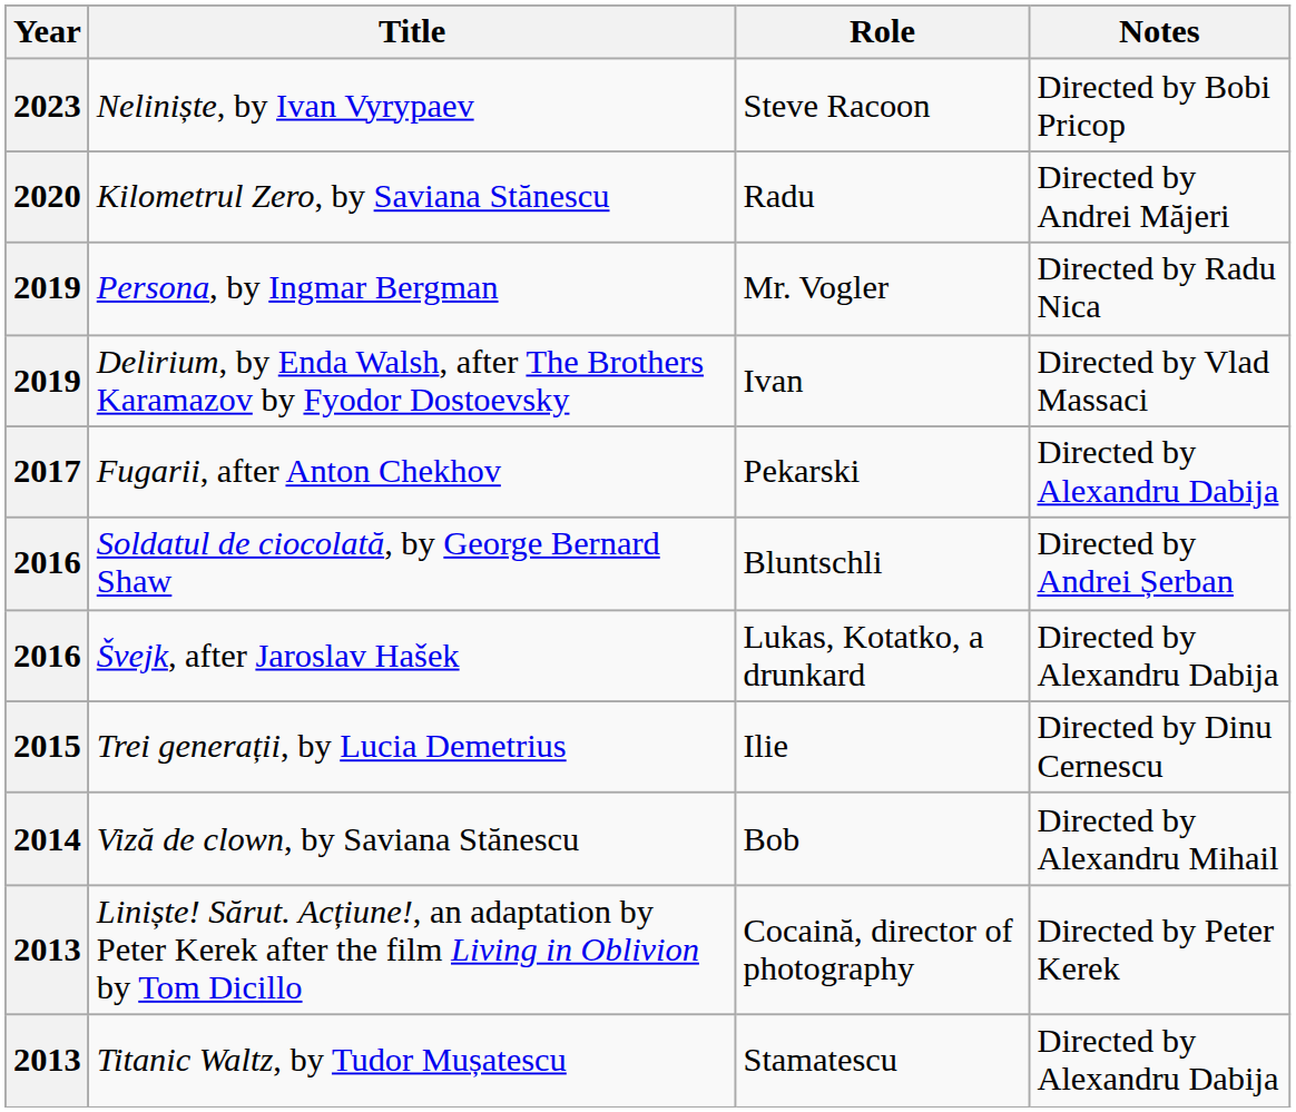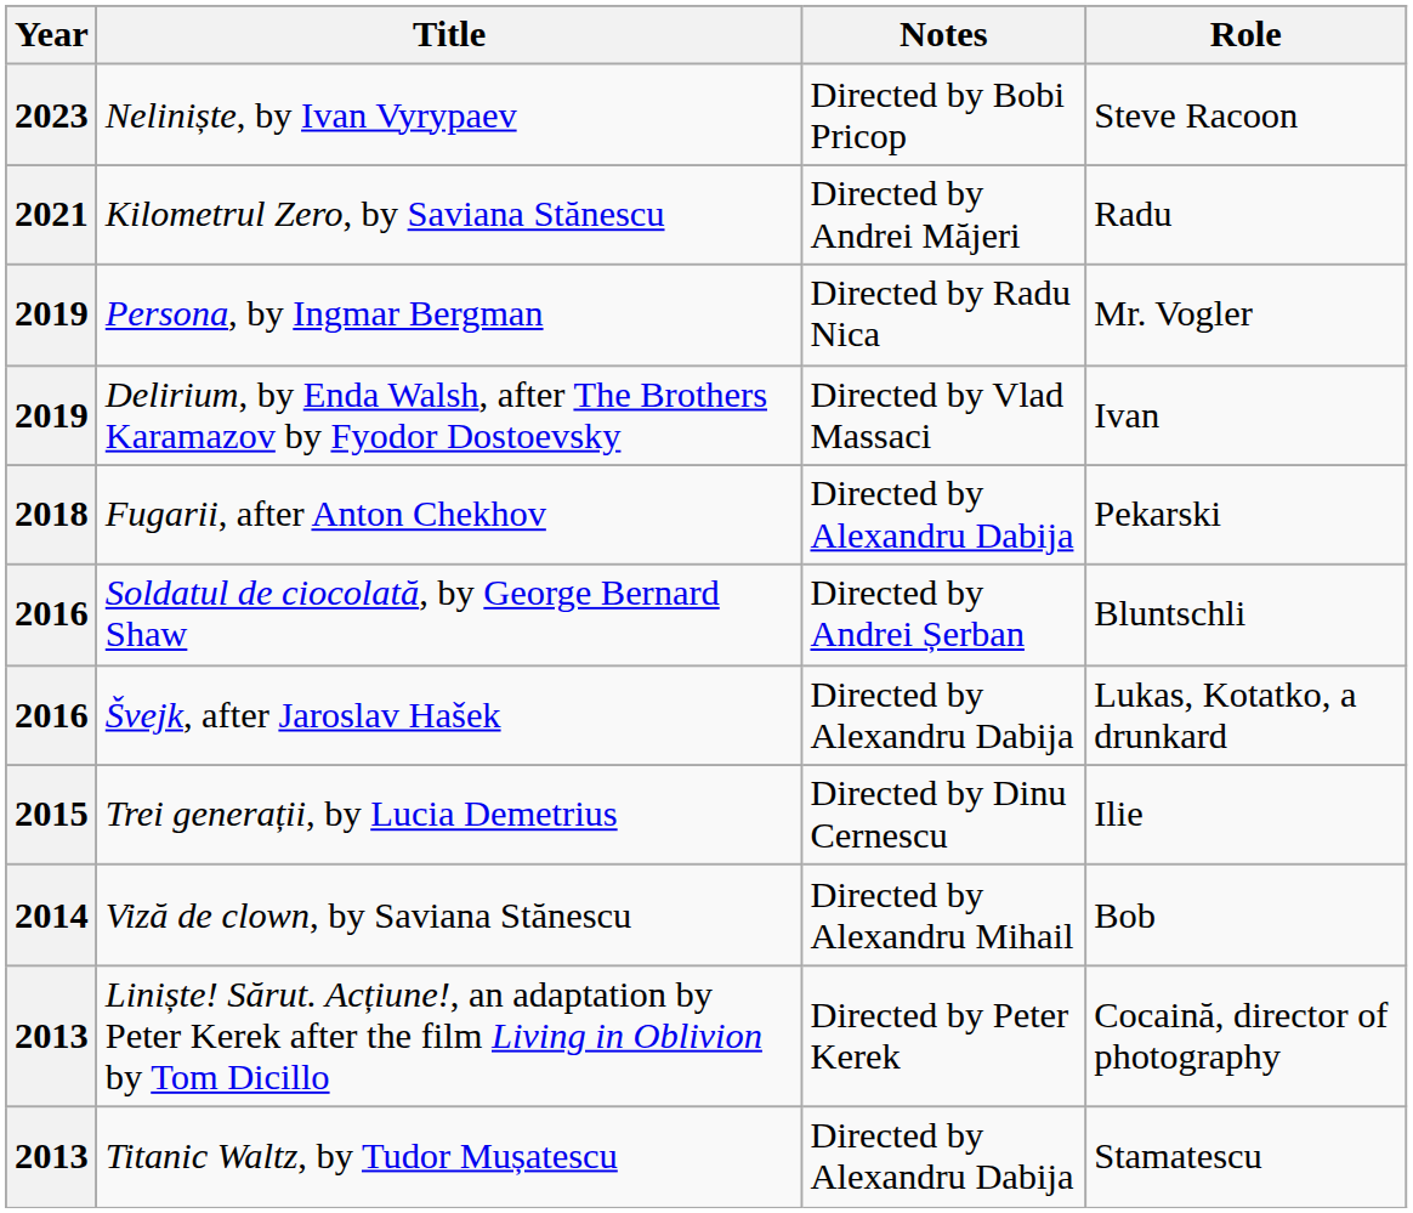 <table class="wikitable plainrowheaders sortable">
 <tr>
 <th scope="col">Year</th>
 <th scope="col">Title</th>
+<th scope="col" class="unsortable">Notes</th>
 <th scope="col" class="unsortable">Role</th>
-<th scope="col" class="unsortable">Notes</th>
 </tr>
 <tr>
 <th scope="row">2023</th>
 <td><em>Neliniște</em>, by <a href='#'>Ivan Vyrypaev</a></td>
+<td>Directed by Bobi Pricop</td>
 <td>Steve Racoon</td>
-<td>Directed by Bobi Pricop</td>
 </tr>
 <tr>
-<th scope="row">2020</th>
+<th scope="row">2021</th>
 <td><em>Kilometrul Zero</em>, by <a href='#'>Saviana Stănescu</a></td>
+<td>Directed by Andrei Măjeri</td>
 <td>Radu</td>
-<td>Directed by Andrei Măjeri</td>
 </tr>
 <tr>
 <th scope="row">2019</th>
 <td><em><a href='#'>Persona</a></em>, by <a href='#'>Ingmar Bergman</a></td>
+<td>Directed by Radu Nica</td>
 <td>Mr. Vogler</td>
-<td>Directed by Radu Nica</td>
 </tr>
 <tr>
 <th scope="row">2019</th>
 <td><em>Delirium</em>, by <a href='#'>Enda Walsh</a>, after <a href='#'>The Brothers Karamazov</a> by <a href='#'>Fyodor Dostoevsky</a></td>
+<td>Directed by Vlad Massaci</td>
 <td>Ivan</td>
-<td>Directed by Vlad Massaci</td>
 </tr>
 <tr>
-<th scope="row">2017</th>
+<th scope="row">2018</th>
 <td><em>Fugarii</em>, after <a href='#'>Anton Chekhov</a></td>
+<td>Directed by <a href='#'>Alexandru Dabija</a></td>
 <td>Pekarski</td>
-<td>Directed by <a href='#'>Alexandru Dabija</a></td>
 </tr>
 <tr>
 <th scope="row">2016</th>
 <td><em><a href='#'>Soldatul de ciocolată</a></em>, by <a href='#'>George Bernard Shaw</a></td>
+<td>Directed by <a href='#'>Andrei Șerban</a></td>
 <td>Bluntschli</td>
-<td>Directed by <a href='#'>Andrei Șerban</a></td>
 </tr>
 <tr>
 <th scope="row">2016</th>
 <td><em><a href='#'>Švejk</a></em>, after <a href='#'>Jaroslav Hašek</a></td>
+<td>Directed by Alexandru Dabija</td>
 <td>Lukas, Kotatko, a drunkard</td>
-<td>Directed by Alexandru Dabija</td>
 </tr>
 <tr>
 <th scope="row">2015</th>
 <td><em>Trei generații</em>, by <a href='#'>Lucia Demetrius</a></td>
+<td>Directed by Dinu Cernescu</td>
 <td>Ilie</td>
-<td>Directed by Dinu Cernescu</td>
 </tr>
 <tr>
 <th scope="row">2014</th>
 <td><em>Viză de clown</em>, by Saviana Stănescu</td>
+<td>Directed by Alexandru Mihail</td>
 <td>Bob</td>
-<td>Directed by Alexandru Mihail</td>
 </tr>
 <tr>
 <th scope="row">2013</th>
 <td><em>Liniște! Sărut. Acțiune!</em>, an adaptation by Peter Kerek after the film <em><a href='#'>Living in Oblivion</a></em> by <a href='#'>Tom Dicillo</a></td>
+<td>Directed by Peter Kerek</td>
 <td>Cocaină, director of photography</td>
-<td>Directed by Peter Kerek</td>
 </tr>
 <tr>
 <th scope="row">2013</th>
 <td><em>Titanic Waltz</em>, by <a href='#'>Tudor Mușatescu</a></td>
+<td>Directed by Alexandru Dabija</td>
 <td>Stamatescu</td>
-<td>Directed by Alexandru Dabija</td>
 </tr>
 </table>
